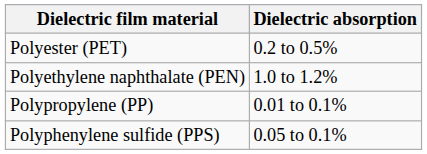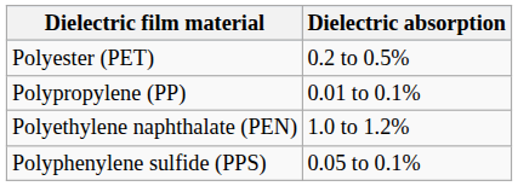 <table class="wikitable centered" style="margin:1em auto;">
 <tr style="background:#abcdef;">
 <th>Dielectric film material</th>
 <th>Dielectric absorption</th>
 </tr>
 <tr>
 <td>Polyester (PET)</td>
 <td>0.2 to 0.5%</td>
 </tr>
 <tr>
+<td>Polypropylene (PP)</td>
+<td>0.01 to 0.1%</td>
+</tr>
+<tr>
 <td>Polyethylene naphthalate (PEN)</td>
 <td>1.0 to 1.2%</td>
-</tr>
-<tr>
-<td>Polypropylene (PP)</td>
-<td>0.01 to 0.1%</td>
 </tr>
 <tr>
 <td>Polyphenylene sulfide (PPS)</td>
 <td>0.05 to 0.1%</td>
 </tr>
 </table>
